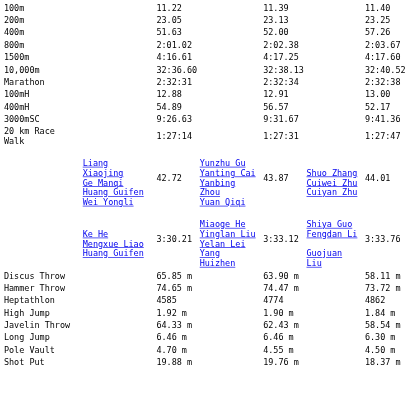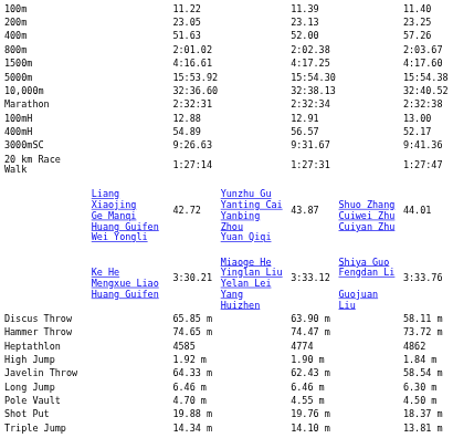 <table>
 <tr>
 <td>100m</td>
 <td></td>
 <td>11.22</td>
 <td></td>
 <td>11.39</td>
 <td></td>
 <td>11.40</td>
 </tr>
 <tr>
 <td>200m</td>
 <td></td>
 <td>23.05</td>
 <td></td>
 <td>23.13</td>
 <td></td>
 <td>23.25</td>
 </tr>
 <tr>
 <td>400m</td>
 <td></td>
 <td>51.63</td>
 <td></td>
 <td>52.00</td>
 <td></td>
 <td>57.26</td>
 </tr>
 <tr>
 <td>800m</td>
 <td></td>
 <td>2:01.02</td>
 <td></td>
 <td>2:02.38</td>
 <td></td>
 <td>2:03.67</td>
 </tr>
 <tr>
 <td>1500m</td>
 <td></td>
 <td>4:16.61</td>
 <td></td>
 <td>4:17.25</td>
 <td></td>
 <td>4:17.60</td>
+</tr>
+<tr>
+<td>5000m</td>
+<td></td>
+<td>15:53.92</td>
+<td></td>
+<td>15:54.30</td>
+<td></td>
+<td>15:54.38</td>
 </tr>
 <tr>
 <td>10,000m</td>
 <td></td>
 <td>32:36.60</td>
 <td></td>
 <td>32:38.13</td>
 <td></td>
 <td>32:40.52</td>
 </tr>
 <tr>
 <td>Marathon</td>
 <td></td>
 <td>2:32:31</td>
 <td></td>
 <td>2:32:34</td>
 <td></td>
 <td>2:32:38</td>
 </tr>
 <tr>
 <td>100mH</td>
 <td></td>
 <td>12.88</td>
 <td></td>
 <td>12.91</td>
 <td></td>
 <td>13.00</td>
 </tr>
 <tr>
 <td>400mH</td>
 <td></td>
 <td>54.89</td>
 <td></td>
 <td>56.57</td>
 <td></td>
 <td>52.17</td>
 </tr>
 <tr>
 <td>3000mSC</td>
 <td></td>
 <td>9:26.63</td>
 <td></td>
 <td>9:31.67</td>
 <td></td>
 <td>9:41.36</td>
 </tr>
 <tr>
 <td>20 km Race Walk</td>
 <td></td>
 <td>1:27:14</td>
 <td></td>
 <td>1:27:31</td>
 <td></td>
 <td>1:27:47</td>
 </tr>
 <tr>
 <td></td>
 <td><br><a href='#'>Liang Xiaojing</a><br><a href='#'>Ge Manqi</a><br><a href='#'>Huang Guifen</a><br><a href='#'>Wei Yongli</a></td>
 <td>42.72</td>
 <td><br><a href='#'>Yunzhu Gu</a><br><a href='#'>Yanting Cai</a><br><a href='#'>Yanbing Zhou</a><br><a href='#'>Yuan Qiqi</a></td>
 <td>43.87</td>
 <td><br><a href='#'>Shuo Zhang</a><br><a href='#'>Cuiwei Zhu</a><br><a href='#'>Cuiyan Zhu</a><br></td>
 <td>44.01</td>
 </tr>
 <tr>
 <td></td>
 <td><br><a href='#'>Ke He</a><br><a href='#'>Mengxue Liao</a><br><a href='#'>Huang Guifen</a><br></td>
 <td>3:30.21</td>
 <td><br><a href='#'>Miaoge He</a><br><a href='#'>Yinglan Liu</a><br><a href='#'>Yelan Lei</a><br><a href='#'>Yang Huizhen</a></td>
 <td>3:33.12</td>
 <td><br><a href='#'>Shiya Guo</a><br><a href='#'>Fengdan Li</a><br><br><a href='#'>Guojuan Liu</a></td>
 <td>3:33.76</td>
 </tr>
 <tr>
 <td>Discus Throw</td>
 <td></td>
 <td>65.85 m</td>
 <td></td>
 <td>63.90 m</td>
 <td></td>
 <td>58.11 m</td>
 </tr>
 <tr>
 <td>Hammer Throw</td>
 <td></td>
 <td>74.65 m</td>
 <td></td>
 <td>74.47 m</td>
 <td></td>
 <td>73.72 m</td>
 </tr>
 <tr>
 <td>Heptathlon</td>
 <td></td>
 <td>4585</td>
 <td></td>
 <td>4774</td>
 <td></td>
 <td>4862</td>
 </tr>
 <tr>
 <td>High Jump</td>
 <td></td>
 <td>1.92 m</td>
 <td></td>
 <td>1.90 m</td>
 <td></td>
 <td>1.84 m</td>
 </tr>
 <tr>
 <td>Javelin Throw</td>
 <td></td>
 <td>64.33 m</td>
 <td></td>
 <td>62.43 m</td>
 <td></td>
 <td>58.54 m</td>
 </tr>
 <tr>
 <td>Long Jump</td>
 <td></td>
 <td>6.46 m</td>
 <td></td>
 <td>6.46 m</td>
 <td></td>
 <td>6.30 m</td>
 </tr>
 <tr>
 <td>Pole Vault</td>
 <td></td>
 <td>4.70 m</td>
 <td></td>
 <td>4.55 m</td>
 <td></td>
 <td>4.50 m</td>
 </tr>
 <tr>
 <td>Shot Put</td>
 <td></td>
 <td>19.88 m</td>
 <td></td>
 <td>19.76 m</td>
 <td></td>
 <td>18.37 m</td>
 </tr>
+<tr>
+<td>Triple Jump</td>
+<td></td>
+<td>14.34 m</td>
+<td></td>
+<td>14.10 m</td>
+<td></td>
+<td>13.81 m</td>
+</tr>
 </table>
